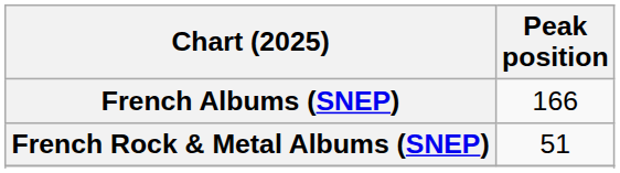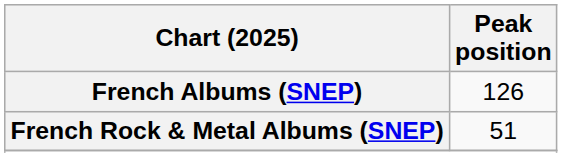 <table class="wikitable sortable plainrowheaders" style="text-align:center;">
 <tr>
 <th scope="col">Chart (2025)</th>
 <th scope="col">Peak<br>position</th>
 </tr>
 <tr>
 <th scope="row">French Albums (<a href='#'>SNEP</a>)</th>
-<td>166</td>
+<td>126</td>
 </tr>
 <tr>
 <th scope="row">French Rock & Metal Albums (<a href='#'>SNEP</a>)</th>
 <td>51</td>
 </tr>
 <tr>
 </tr>
 <tr>
 </tr>
 <tr>
 </tr>
 <tr>
 </tr>
 </table>
